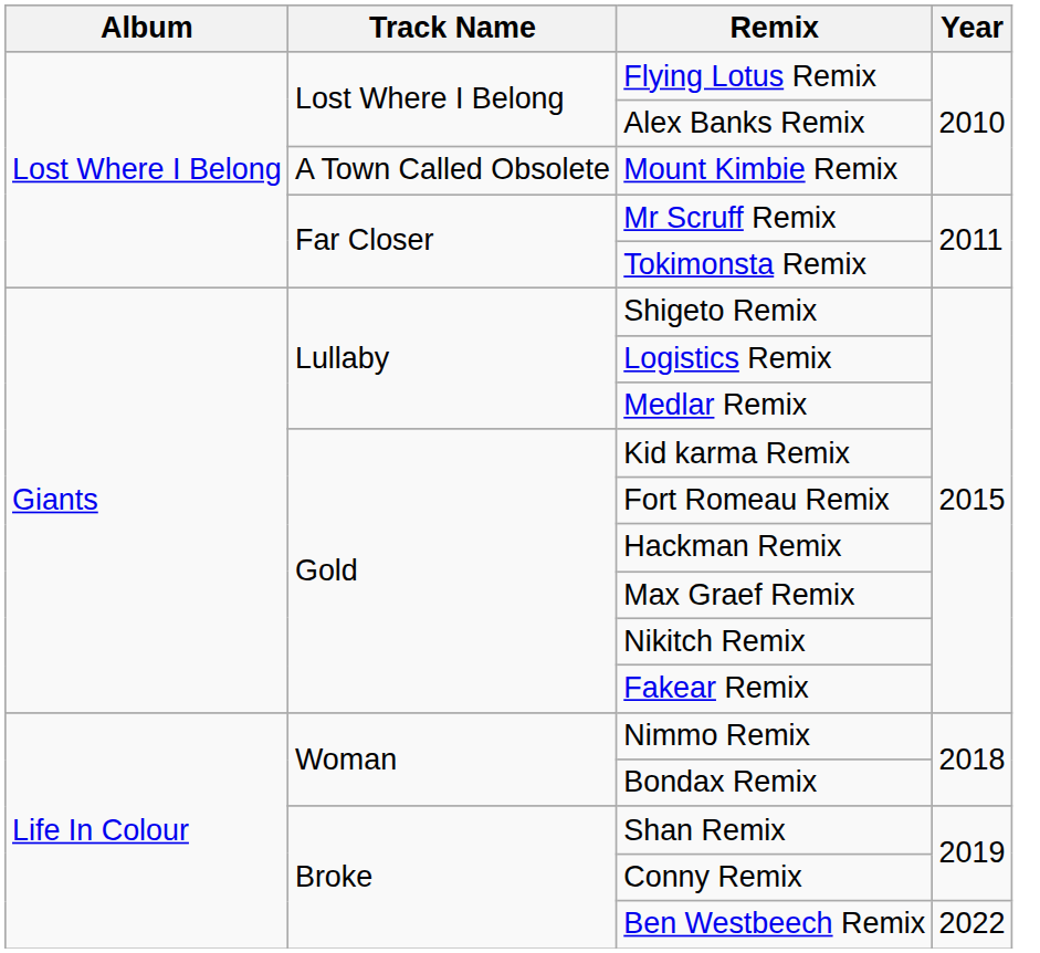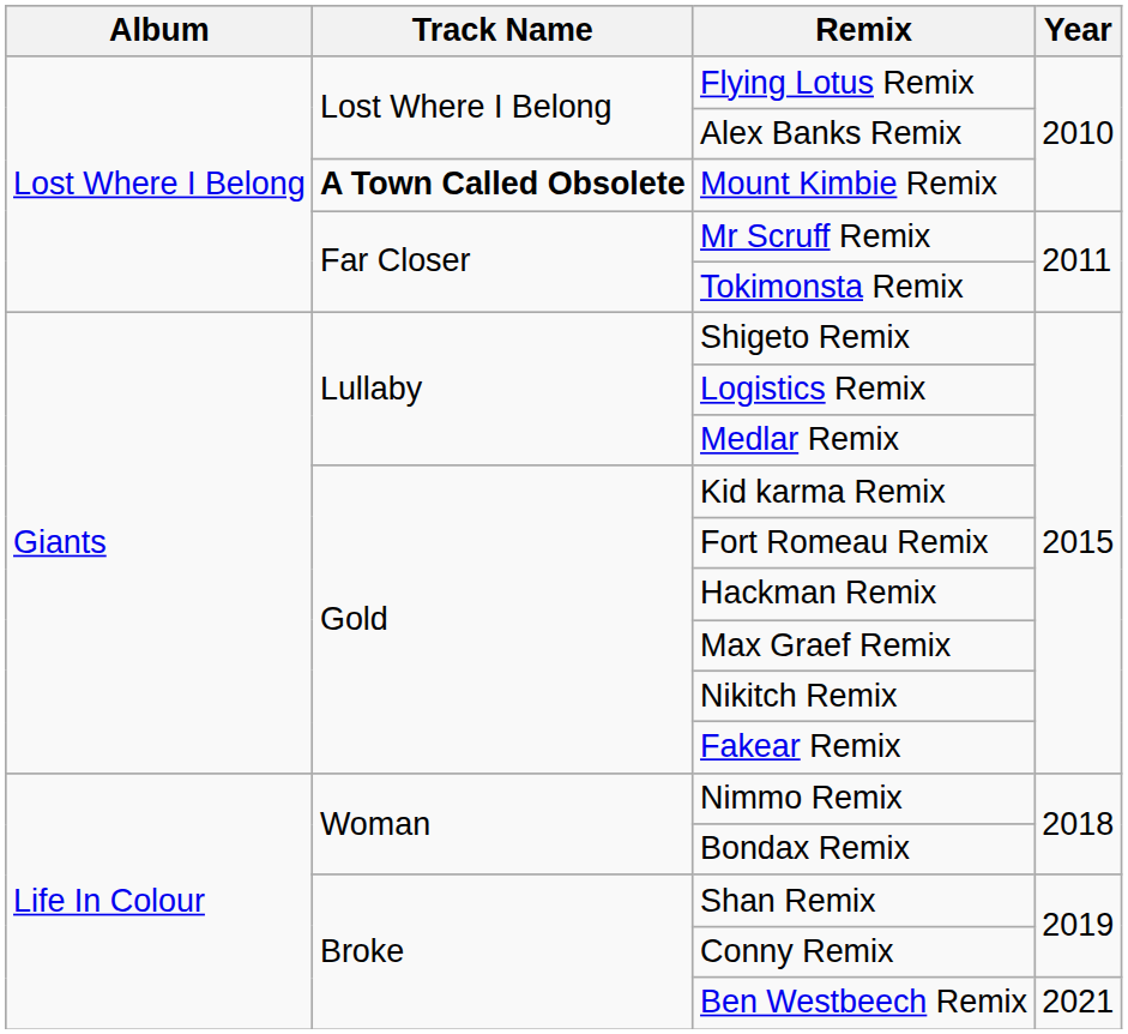 <table class="wikitable">
 <tr>
 <th>Album</th>
 <th>Track Name</th>
 <th>Remix</th>
 <th>Year</th>
 </tr>
 <tr>
 <td rowspan="5"><a href='#'>Lost Where I Belong</a></td>
 <td rowspan="2">Lost Where I Belong</td>
 <td><a href='#'>Flying Lotus</a> Remix</td>
 <td rowspan="3">2010</td>
 </tr>
 <tr>
 <td>Alex Banks Remix</td>
 </tr>
 <tr>
-<td>A Town Called Obsolete</td>
+<td><strong>A Town Called Obsolete</strong></td>
 <td><a href='#'>Mount Kimbie</a> Remix</td>
 </tr>
 <tr>
 <td rowspan="2">Far Closer</td>
 <td><a href='#'>Mr Scruff</a> Remix</td>
 <td rowspan="2">2011</td>
 </tr>
 <tr>
 <td><a href='#'>Tokimonsta</a> Remix</td>
 </tr>
 <tr>
 <td rowspan="9"><a href='#'>Giants</a></td>
 <td rowspan="3">Lullaby</td>
 <td>Shigeto Remix</td>
 <td rowspan="9">2015</td>
 </tr>
 <tr>
 <td><a href='#'>Logistics</a> Remix</td>
 </tr>
 <tr>
 <td><a href='#'>Medlar</a> Remix</td>
 </tr>
 <tr>
 <td rowspan="6">Gold</td>
 <td>Kid karma Remix</td>
 </tr>
 <tr>
 <td>Fort Romeau Remix</td>
 </tr>
 <tr>
 <td>Hackman Remix</td>
 </tr>
 <tr>
 <td>Max Graef Remix</td>
 </tr>
 <tr>
 <td>Nikitch Remix</td>
 </tr>
 <tr>
 <td><a href='#'>Fakear</a> Remix</td>
 </tr>
 <tr>
 <td rowspan="5"><a href='#'>Life In Colour</a></td>
 <td rowspan="2">Woman</td>
 <td>Nimmo Remix</td>
 <td rowspan="2">2018</td>
 </tr>
 <tr>
 <td>Bondax Remix</td>
 </tr>
 <tr>
 <td rowspan="3">Broke</td>
 <td>Shan Remix</td>
 <td rowspan="2">2019</td>
 </tr>
 <tr>
 <td>Conny Remix</td>
 </tr>
 <tr>
 <td><a href='#'>Ben Westbeech</a> Remix</td>
-<td>2022</td>
+<td>2021</td>
 </tr>
 </table>
